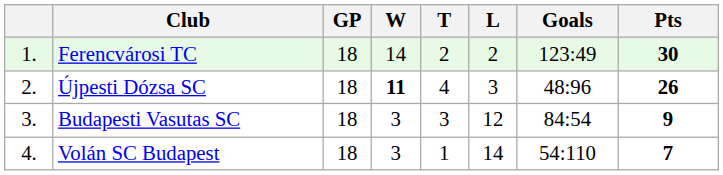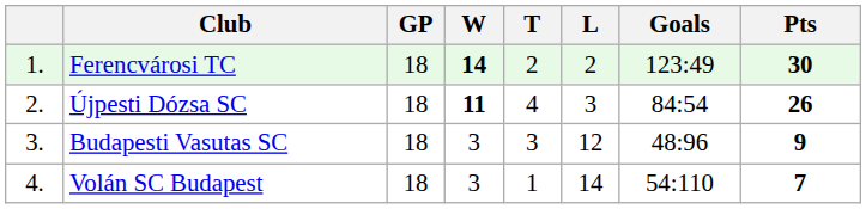 <table class="wikitable">
 <tr>
 <th width="30"></th>
 <th width="200">Club</th>
 <th width="30">GP</th>
 <th width="30">W</th>
 <th width="30">T</th>
 <th width="30">L</th>
 <th width="70">Goals</th>
 <th width="70">Pts</th>
 </tr>
 <tr bgcolor="#e6fae6" align="center">
 <td>1.</td>
 <td align="left"><a href='#'>Ferencvárosi TC</a></td>
 <td>18</td>
-<td>14</td>
+<td><strong>14</strong></td>
 <td>2</td>
 <td>2</td>
 <td>123:49</td>
 <td><strong>30</strong></td>
 </tr>
 <tr bgcolor="#FFFFFF" align="center">
 <td>2.</td>
 <td align="left"><a href='#'>Újpesti Dózsa SC</a></td>
 <td>18</td>
 <td><strong>11</strong></td>
 <td>4</td>
 <td>3</td>
-<td>48:96</td>
+<td>84:54</td>
 <td><strong>26</strong></td>
 </tr>
 <tr bgcolor="#FFFFFF" align="center">
 <td>3.</td>
 <td align="left"><a href='#'>Budapesti Vasutas SC</a></td>
 <td>18</td>
 <td>3</td>
 <td>3</td>
 <td>12</td>
-<td>84:54</td>
+<td>48:96</td>
 <td><strong>9</strong></td>
 </tr>
 <tr bgcolor="#FFFFFF" align="center">
 <td>4.</td>
 <td align="left"><a href='#'>Volán SC Budapest</a></td>
 <td>18</td>
 <td>3</td>
 <td>1</td>
 <td>14</td>
 <td>54:110</td>
 <td><strong>7</strong></td>
 </tr>
 </table>
